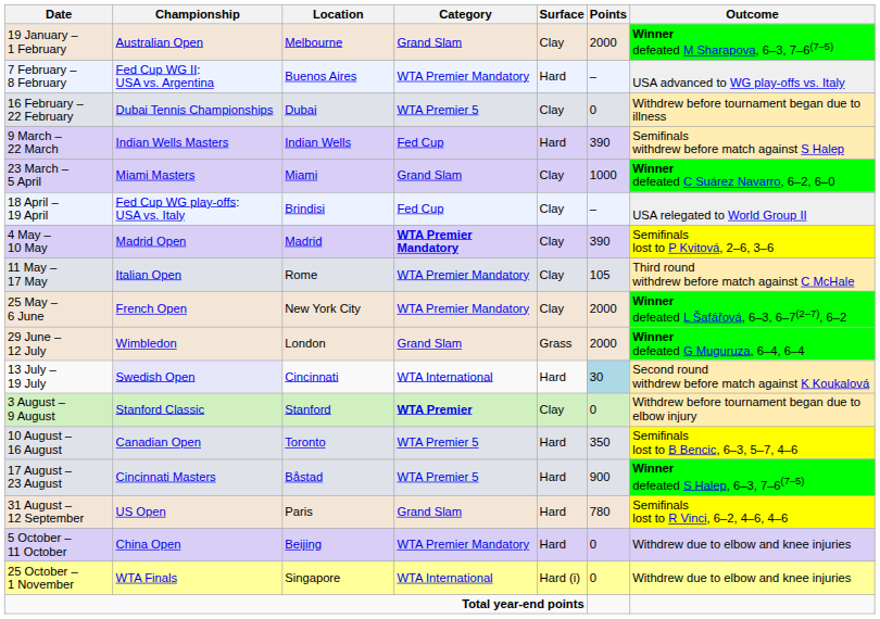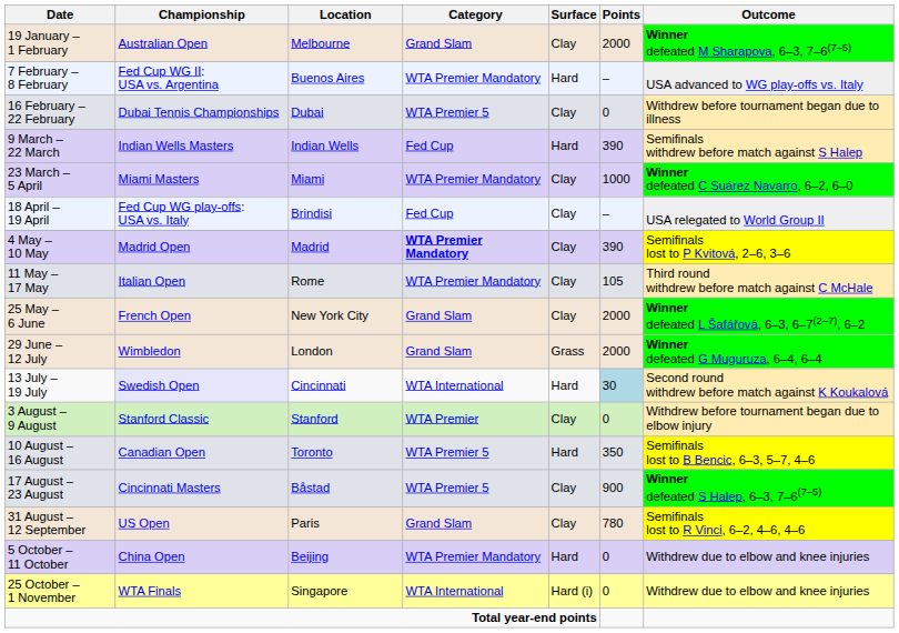 <table class="wikitable">
 <tr>
 <th width=135>Date</th>
 <th width=215>Championship</th>
 <th width=140>Location</th>
 <th width=180>Category</th>
 <th width=55>Surface</th>
 <th width=40>Points</th>
 <th width=315>Outcome</th>
 </tr>
 <tr style="background:#F3E6D7;">
 <td>19 January –<br>1 February</td>
 <td><a href='#'>Australian Open</a></td>
 <td><a href='#'>Melbourne</a></td>
 <td><a href='#'>Grand Slam</a></td>
 <td>Clay</td>
 <td>2000</td>
 <td style="background:lime;"><strong>Winner</strong> <br>defeated  <a href='#'>M Sharapova</a>, 6–3, 7–6<sup>(7–5)</sup></td>
 </tr>
 <tr style="background:#ecf2ff;">
 <td>7 February – <br>8 February</td>
 <td><a href='#'>Fed Cup WG II</a>: <br><a href='#'>USA vs. Argentina</a></td>
 <td><a href='#'>Buenos Aires</a></td>
 <td><a href='#'>WTA Premier Mandatory</a></td>
 <td>Hard</td>
 <td>–</td>
 <td style="background:#efefef;"><br>USA advanced to <a href='#'>WG play-offs vs. Italy</a></td>
 </tr>
 <tr style="background:#dfe2e9;">
 <td>16 February – <br>22 February</td>
 <td><a href='#'>Dubai Tennis Championships</a></td>
 <td><a href='#'>Dubai</a></td>
 <td><a href='#'>WTA Premier 5</a></td>
 <td>Clay</td>
 <td>0</td>
 <td style="background:#ffecb2;">Withdrew before tournament began due to illness</td>
 </tr>
 <tr style="background:#D8CEF6;">
 <td>9 March – <br>22 March</td>
 <td><a href='#'>Indian Wells Masters</a></td>
 <td><a href='#'>Indian Wells</a></td>
 <td><a href='#'>Fed Cup</a></td>
 <td>Hard</td>
 <td>390</td>
 <td style="background:#ffecb2;">Semifinals <br>withdrew before match against  <a href='#'>S Halep</a></td>
 </tr>
 <tr style="background:#D8CEF6;">
 <td>23 March – <br>5 April</td>
 <td><a href='#'>Miami Masters</a></td>
 <td><a href='#'>Miami</a></td>
-<td><a href='#'>Grand Slam</a></td>
+<td><a href='#'>WTA Premier Mandatory</a></td>
 <td>Clay</td>
 <td>1000</td>
 <td style="background:lime;"><strong>Winner</strong> <br> defeated  <a href='#'>C Suárez Navarro</a>, 6–2, 6–0</td>
 </tr>
 <tr style="background:#ecf2ff;">
 <td>18 April – <br>19 April</td>
 <td><a href='#'>Fed Cup WG play-offs</a>: <br><a href='#'>USA vs. Italy</a></td>
 <td><a href='#'>Brindisi</a></td>
 <td><a href='#'>Fed Cup</a></td>
 <td>Clay</td>
 <td>–</td>
 <td style="background:#efefef;"><br>USA relegated to <a href='#'>World Group II</a></td>
 </tr>
 <tr style="background:#D8CEF6;">
 <td>4 May – <br>10 May</td>
 <td><a href='#'>Madrid Open</a></td>
 <td><a href='#'>Madrid</a></td>
 <td><strong><a href='#'>WTA Premier Mandatory</a></strong></td>
 <td>Clay</td>
 <td>390</td>
 <td style="background:yellow;">Semifinals <br> lost to  <a href='#'>P Kvitová</a>, 2–6, 3–6</td>
 </tr>
 <tr style="background:#dfe2e9;">
 <td>11 May – <br>17 May</td>
 <td><a href='#'>Italian Open</a></td>
 <td>Rome</td>
 <td><a href='#'>WTA Premier Mandatory</a></td>
 <td>Clay</td>
 <td>105</td>
 <td style="background:#ffecb2;">Third round <br>withdrew before match against  <a href='#'>C McHale</a></td>
 </tr>
 <tr style="background:#F3E6D7;">
 <td>25 May – <br>6 June</td>
 <td><a href='#'>French Open</a></td>
 <td>New York City</td>
-<td><a href='#'>WTA Premier Mandatory</a></td>
+<td><a href='#'>Grand Slam</a></td>
 <td>Clay</td>
 <td>2000</td>
 <td style="background:lime;"><strong>Winner</strong> <br>defeated  <a href='#'>L Šafářová</a>, 6–3, 6–7<sup>(2–7)</sup>, 6–2</td>
 </tr>
 <tr style="background:#F3E6D7;">
 <td>29 June – <br>12 July</td>
 <td><a href='#'>Wimbledon</a></td>
 <td>London</td>
 <td><a href='#'>Grand Slam</a></td>
 <td>Grass</td>
 <td>2000</td>
 <td style="background:lime;"><strong>Winner</strong> <br>defeated  <a href='#'>G Muguruza</a>, 6–4, 6–4</td>
 </tr>
 <tr>
 <td>13 July – <br>19 July</td>
 <td style="background: lavender;"><a href='#'>Swedish Open</a></td>
 <td><a href='#'>Cincinnati</a></td>
 <td><a href='#'>WTA International</a></td>
 <td>Hard</td>
 <td style="background: lightblue;">30</td>
 <td style="background:#ffecb2;">Second round <br>withdrew before match against  <a href='#'>K Koukalová</a></td>
 </tr>
 <tr style="background:#d0f0c0;">
 <td>3 August – <br>9 August</td>
 <td><a href='#'>Stanford Classic</a></td>
 <td><a href='#'>Stanford</a></td>
-<td><strong><a href='#'>WTA Premier</a></strong></td>
+<td><a href='#'>WTA Premier</a></td>
 <td>Clay</td>
 <td>0</td>
 <td style="background:#ffecb2;">Withdrew before tournament began due to elbow injury</td>
 </tr>
 <tr style="background:#dfe2e9;">
 <td>10 August – <br>16 August</td>
 <td><a href='#'>Canadian Open</a></td>
 <td><a href='#'>Toronto</a></td>
 <td><a href='#'>WTA Premier 5</a></td>
 <td>Hard</td>
 <td>350</td>
 <td style="background:yellow;">Semifinals <br> lost to  <a href='#'>B Bencic</a>, 6–3, 5–7, 4–6</td>
 </tr>
 <tr style="background:#dfe2e9;">
 <td>17 August – <br>23 August</td>
 <td><a href='#'>Cincinnati Masters</a></td>
 <td><a href='#'>Båstad</a></td>
 <td><a href='#'>WTA Premier 5</a></td>
-<td>Hard</td>
+<td>Clay</td>
 <td>900</td>
 <td style="background:lime;"><strong>Winner</strong> <br>defeated  <a href='#'>S Halep</a>, 6–3, 7–6<sup>(7–5)</sup></td>
 </tr>
 <tr style="background:#F3E6D7;">
 <td>31 August – <br>12 September</td>
 <td><a href='#'>US Open</a></td>
 <td>Paris</td>
 <td><a href='#'>Grand Slam</a></td>
-<td>Hard</td>
+<td>Clay</td>
 <td>780</td>
 <td style="background:yellow;">Semifinals <br> lost to  <a href='#'>R Vinci</a>, 6–2, 4–6, 4–6</td>
 </tr>
 <tr style="background:#D8CEF6;">
 <td>5 October – <br>11 October</td>
 <td><a href='#'>China Open</a></td>
 <td><a href='#'>Beijing</a></td>
 <td><a href='#'>WTA Premier Mandatory</a></td>
 <td>Hard</td>
 <td>0</td>
 <td>Withdrew due to elbow and knee injuries</td>
 </tr>
 <tr style="background:#FFFF99;">
 <td>25 October – <br>1 November</td>
 <td><a href='#'>WTA Finals</a></td>
 <td>Singapore</td>
 <td><a href='#'>WTA International</a></td>
 <td>Hard (i)</td>
 <td>0</td>
 <td>Withdrew due to elbow and knee injuries</td>
 </tr>
 <tr>
 <td colspan=5 align=right><strong>Total year-end points</strong></td>
 <td></td>
 <td></td>
 </tr>
 </table>
